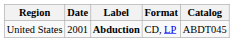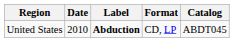 <table class="wikitable">
 <tr>
 <th>Region</th>
 <th>Date</th>
 <th>Label</th>
 <th>Format</th>
 <th>Catalog</th>
 </tr>
 <tr>
 <td>United States</td>
-<td>2001</td>
+<td>2010</td>
 <td><strong>Abduction</strong></td>
 <td>CD, <a href='#'>LP</a></td>
 <td>ABDT045</td>
 </tr>
 </table>
